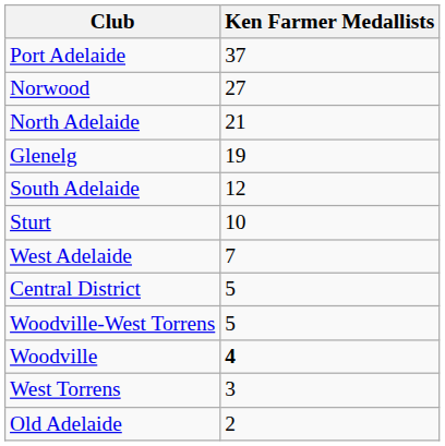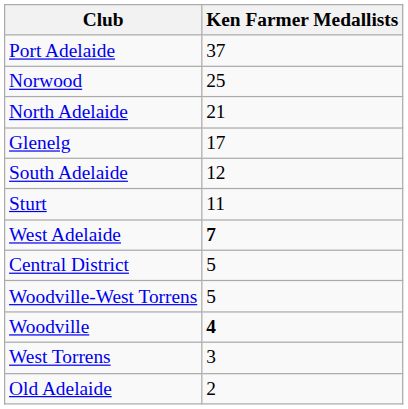 <table class="wikitable">
 <tr>
 <th>Club</th>
 <th>Ken Farmer Medallists</th>
 </tr>
 <tr>
 <td><a href='#'>Port Adelaide</a></td>
 <td>37</td>
 </tr>
 <tr>
 <td><a href='#'>Norwood</a></td>
-<td>27</td>
+<td>25</td>
 </tr>
 <tr>
 <td><a href='#'>North Adelaide</a></td>
 <td>21</td>
 </tr>
 <tr>
 <td><a href='#'>Glenelg</a></td>
-<td>19</td>
+<td>17</td>
 </tr>
 <tr>
 <td><a href='#'>South Adelaide</a></td>
 <td>12</td>
 </tr>
 <tr>
 <td><a href='#'>Sturt</a></td>
-<td>10</td>
+<td>11</td>
 </tr>
 <tr>
 <td><a href='#'>West Adelaide</a></td>
-<td>7</td>
+<td><strong>7</strong></td>
 </tr>
 <tr>
 <td><a href='#'>Central District</a></td>
 <td>5</td>
 </tr>
 <tr>
 <td><a href='#'>Woodville-West Torrens</a></td>
 <td>5</td>
 </tr>
 <tr>
 <td><a href='#'>Woodville</a></td>
 <td><strong>4</strong></td>
 </tr>
 <tr>
 <td><a href='#'>West Torrens</a></td>
 <td>3</td>
 </tr>
 <tr>
 <td><a href='#'>Old Adelaide</a></td>
 <td>2</td>
 </tr>
 </table>
